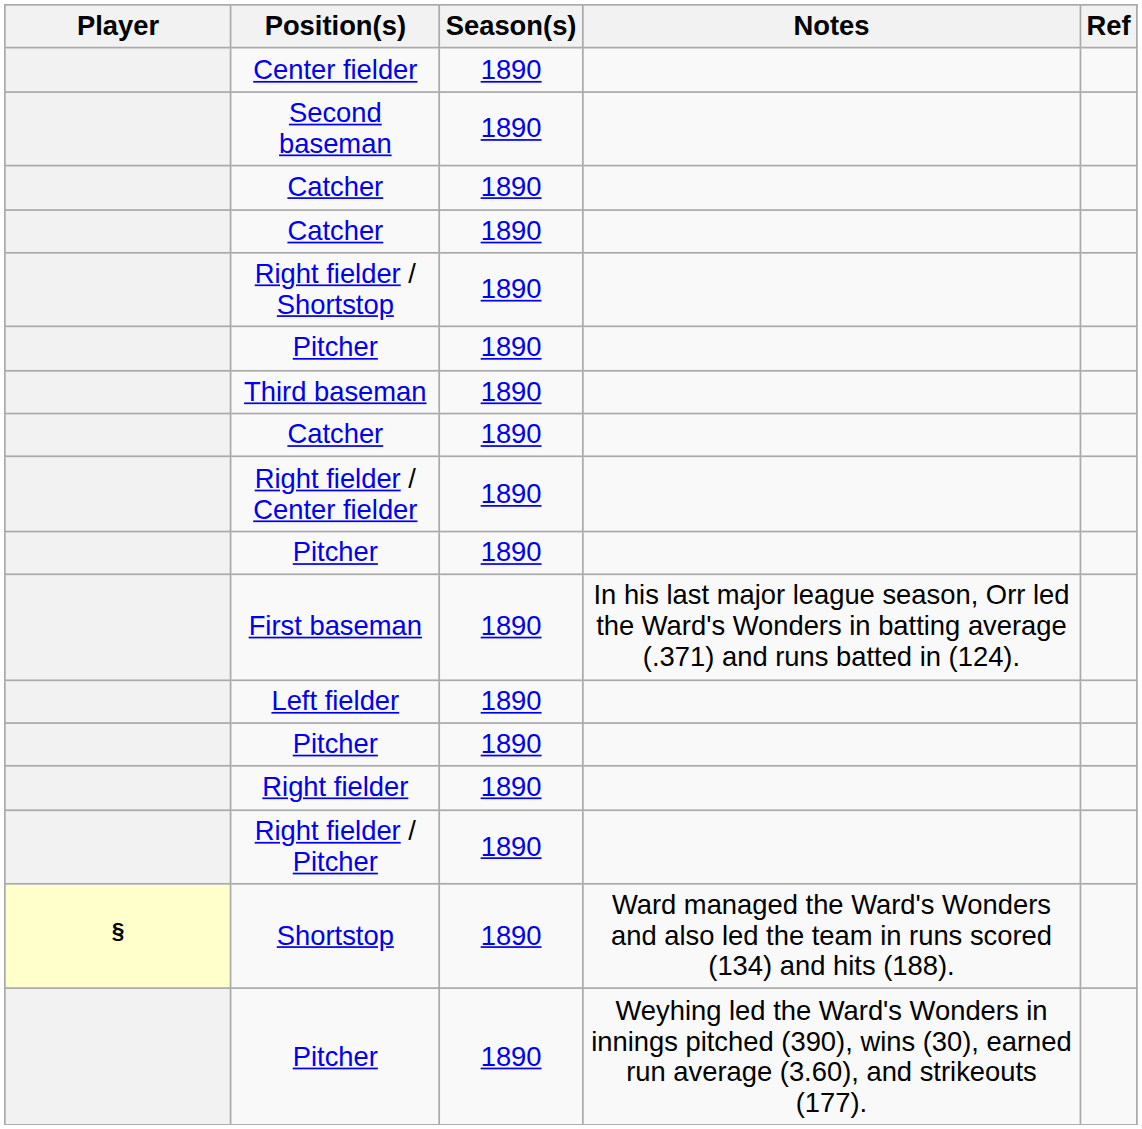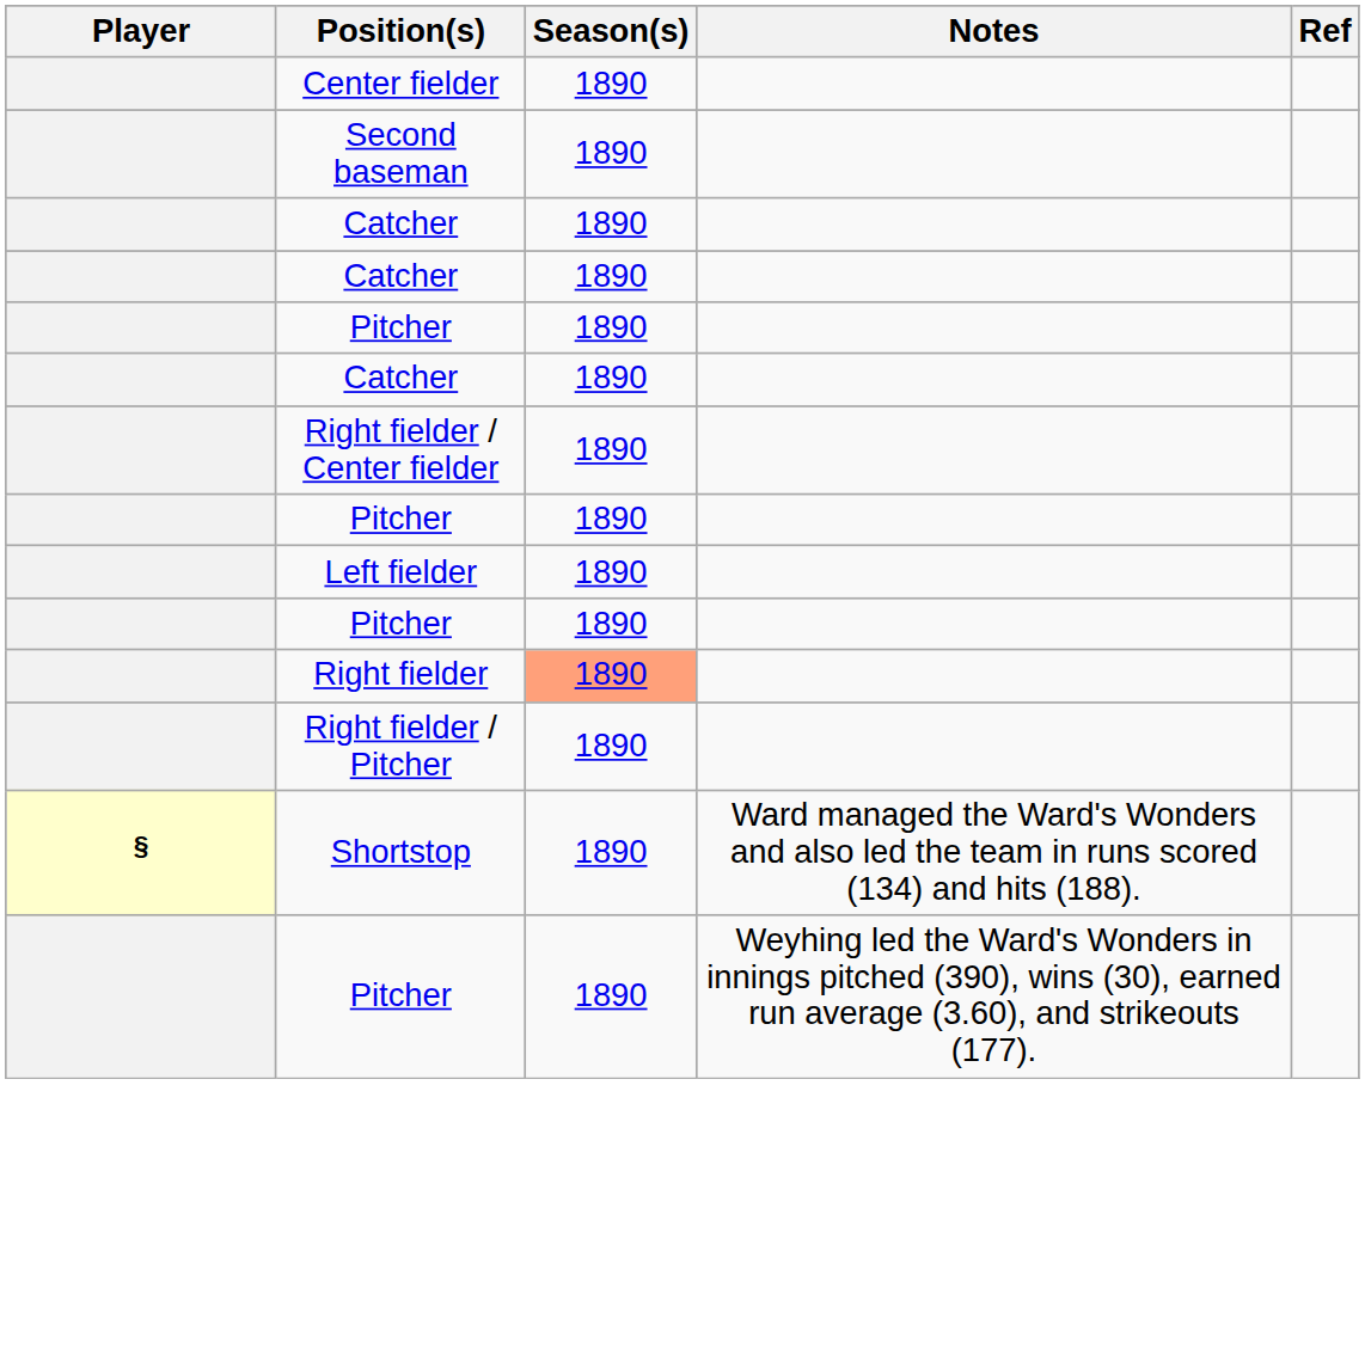 <table class="wikitable sortable plainrowheaders" width="75%" style="text-align:center">
 <tr>
 <th scope="col" width="20%">Player</th>
 <th scope="col">Position(s)</th>
 <th scope="col">Season(s)</th>
 <th scope="col" class="unsortable">Notes</th>
 <th scope="col" class="unsortable" width="3%">Ref</th>
 </tr>
 <tr>
 <th scope="row"></th>
 <td><a href='#'>Center fielder</a></td>
 <td><a href='#'>1890</a></td>
 <td></td>
 <td align=center></td>
 </tr>
 <tr>
 <th scope="row"></th>
 <td><a href='#'>Second baseman</a></td>
 <td><a href='#'>1890</a></td>
 <td></td>
 <td align=center></td>
 </tr>
 <tr>
 <th scope="row"></th>
 <td><a href='#'>Catcher</a></td>
 <td><a href='#'>1890</a></td>
 <td></td>
 <td align=center></td>
 </tr>
 <tr>
 <th scope="row"></th>
 <td><a href='#'>Catcher</a></td>
 <td><a href='#'>1890</a></td>
 <td></td>
 <td align=center></td>
 </tr>
 <tr>
 <th scope="row"></th>
-<td><a href='#'>Right fielder</a> / <a href='#'>Shortstop</a></td>
-<td><a href='#'>1890</a></td>
-<td></td>
-<td align=center></td>
-</tr>
-<tr>
-<th scope="row"></th>
 <td><a href='#'>Pitcher</a></td>
-<td><a href='#'>1890</a></td>
-<td></td>
-<td align=center></td>
-</tr>
-<tr>
-<th scope="row"></th>
-<td><a href='#'>Third baseman</a></td>
 <td><a href='#'>1890</a></td>
 <td></td>
 <td align=center></td>
 </tr>
 <tr>
 <th scope="row"></th>
 <td><a href='#'>Catcher</a></td>
 <td><a href='#'>1890</a></td>
 <td></td>
 <td align=center></td>
 </tr>
 <tr>
 <th scope="row"></th>
 <td><a href='#'>Right fielder</a> / <a href='#'>Center fielder</a></td>
 <td><a href='#'>1890</a></td>
 <td></td>
 <td align=center></td>
 </tr>
 <tr>
 <th scope="row"></th>
 <td><a href='#'>Pitcher</a></td>
 <td><a href='#'>1890</a></td>
 <td></td>
 <td align=center></td>
 </tr>
 <tr>
 <th scope="row"></th>
-<td><a href='#'>First baseman</a></td>
-<td><a href='#'>1890</a></td>
-<td>In his last major league season, Orr led the Ward's Wonders in batting average (.371) and runs batted in (124).</td>
-<td align=center></td>
-</tr>
-<tr>
-<th scope="row"></th>
 <td><a href='#'>Left fielder</a></td>
 <td><a href='#'>1890</a></td>
 <td></td>
 <td align=center></td>
 </tr>
 <tr>
 <th scope="row"></th>
 <td><a href='#'>Pitcher</a></td>
 <td><a href='#'>1890</a></td>
 <td></td>
 <td align=center></td>
 </tr>
 <tr>
 <th scope="row"></th>
 <td><a href='#'>Right fielder</a></td>
-<td><a href='#'>1890</a></td>
+<td style="background: lightsalmon;"><a href='#'>1890</a></td>
 <td></td>
 <td align=center></td>
 </tr>
 <tr>
 <th scope="row"></th>
 <td><a href='#'>Right fielder</a> / <a href='#'>Pitcher</a></td>
 <td><a href='#'>1890</a></td>
 <td></td>
 <td align=center></td>
 </tr>
 <tr>
 <th scope="row" style="background-color:#ffffcc"><sup>§</sup></th>
 <td><a href='#'>Shortstop</a></td>
 <td><a href='#'>1890</a></td>
 <td>Ward managed the Ward's Wonders and also led the team in runs scored (134) and hits (188).</td>
 <td align=center></td>
 </tr>
 <tr>
 <th scope="row"></th>
 <td><a href='#'>Pitcher</a></td>
 <td><a href='#'>1890</a></td>
 <td>Weyhing led the Ward's Wonders in innings pitched (390), wins (30), earned run average (3.60), and strikeouts (177).</td>
 <td align=center></td>
 </tr>
 </table>
